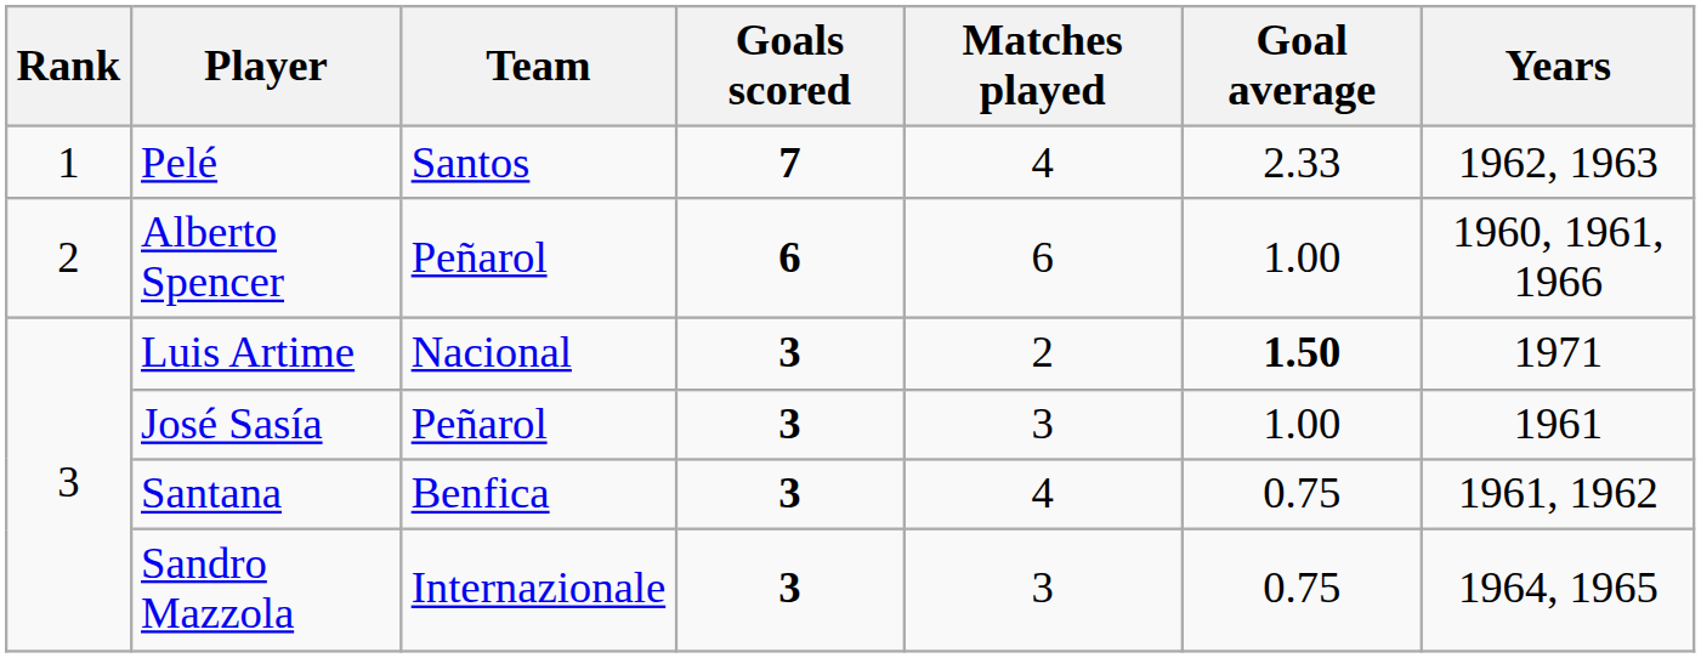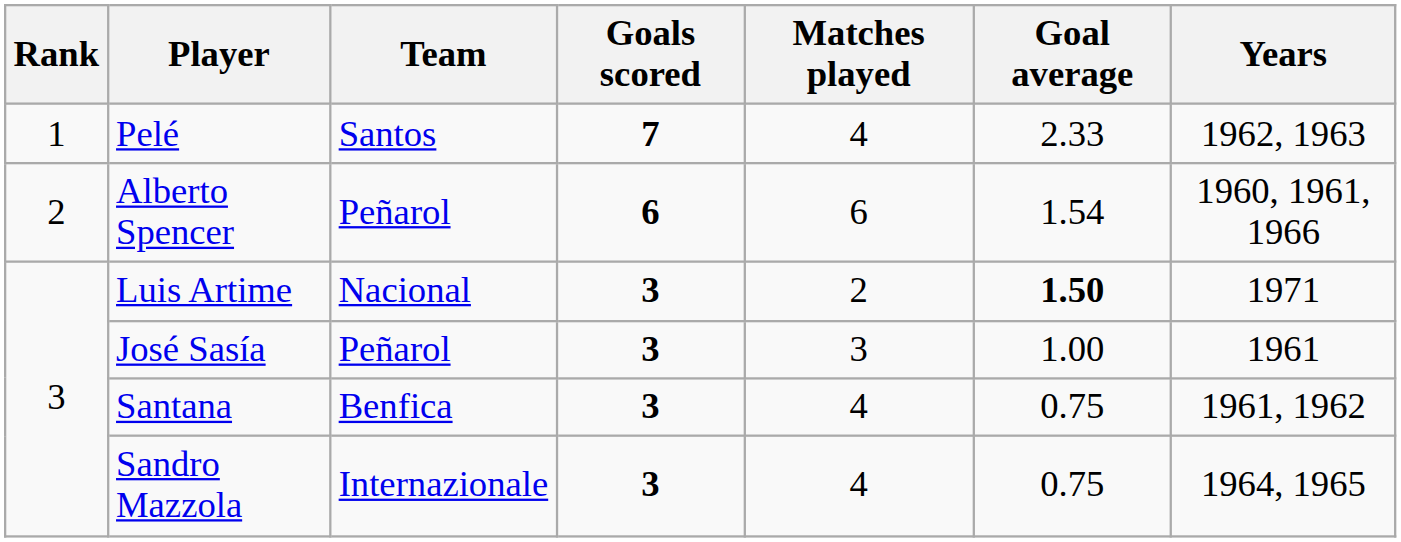 <table class="wikitable sortable" style="text-align:center;">
 <tr>
 <th>Rank</th>
 <th>Player</th>
 <th>Team</th>
 <th>Goals scored</th>
 <th>Matches played</th>
 <th>Goal average</th>
 <th>Years</th>
 </tr>
 <tr>
 <td>1</td>
 <td style="text-align:left;"> <a href='#'>Pelé</a></td>
 <td style="text-align:left;"> <a href='#'>Santos</a></td>
 <td><strong>7</strong></td>
 <td>4</td>
 <td>2.33</td>
 <td>1962, 1963</td>
 </tr>
 <tr>
 <td>2</td>
 <td style="text-align:left;"> <a href='#'>Alberto Spencer</a></td>
 <td style="text-align:left;"> <a href='#'>Peñarol</a></td>
 <td><strong>6</strong></td>
 <td>6</td>
-<td>1.00</td>
+<td>1.54</td>
 <td>1960, 1961, 1966</td>
 </tr>
 <tr>
 <td rowspan="4">3</td>
 <td style="text-align:left;"> <a href='#'>Luis Artime</a></td>
 <td style="text-align:left;"> <a href='#'>Nacional</a></td>
 <td><strong>3</strong></td>
 <td>2</td>
 <td><strong>1.50</strong></td>
 <td>1971</td>
 </tr>
 <tr>
 <td style="text-align:left;"> <a href='#'>José Sasía</a></td>
 <td style="text-align:left;"> <a href='#'>Peñarol</a></td>
 <td><strong>3</strong></td>
 <td>3</td>
 <td>1.00</td>
 <td>1961</td>
 </tr>
 <tr>
 <td style="text-align:left;"> <a href='#'>Santana</a></td>
 <td style="text-align:left;"> <a href='#'>Benfica</a></td>
 <td><strong>3</strong></td>
 <td>4</td>
 <td>0.75</td>
 <td>1961, 1962</td>
 </tr>
 <tr>
 <td style="text-align:left;"> <a href='#'>Sandro Mazzola</a></td>
 <td style="text-align:left;"> <a href='#'>Internazionale</a></td>
 <td><strong>3</strong></td>
-<td>3</td>
+<td>4</td>
 <td>0.75</td>
 <td>1964, 1965</td>
 </tr>
 </table>
